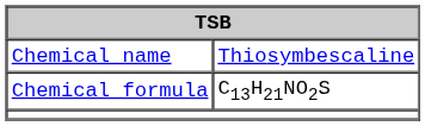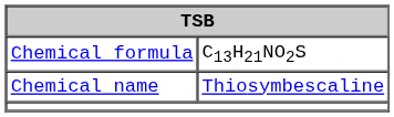 <table border="1" cellpadding="2" cellspacing="0" align="right" style="margin-left:1em">
 <tr ---->
 <th colspan="2" bgcolor="#cccccc">TSB</th>
+</tr>
+<tr ---->
+<td><a href='#'>Chemical formula</a></td>
+<td>C<sub>13</sub>H<sub>21</sub>NO<sub>2</sub>S</td>
 </tr>
 <tr ---->
 <td><a href='#'>Chemical name</a></td>
 <td><a href='#'>Thio</a><a href='#'>symbescaline</a></td>
 </tr>
 <tr ---->
-<td><a href='#'>Chemical formula</a></td>
-<td>C<sub>13</sub>H<sub>21</sub>NO<sub>2</sub>S</td>
-</tr>
-<tr ---->
 <td colspan="2" align="center"></td>
 </tr>
 </table>
